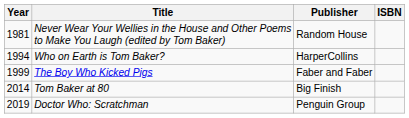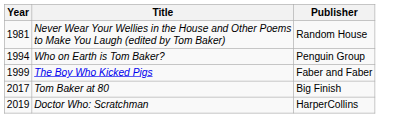 <table class="wikitable sortable">
 <tr>
 <th>Year</th>
 <th>Title</th>
 <th>Publisher</th>
-<th class="unsortable">ISBN</th>
 </tr>
 <tr>
 <td>1981</td>
 <td><em>Never Wear Your Wellies in the House and Other Poems</em><br><em>to Make You Laugh (edited by Tom Baker)</em></td>
 <td>Random House</td>
-<td></td>
 </tr>
 <tr>
 <td>1994</td>
 <td><em>Who on Earth is Tom Baker?</em></td>
-<td>HarperCollins</td>
-<td></td>
+<td>Penguin Group</td>
 </tr>
 <tr>
 <td>1999</td>
 <td><em><a href='#'>The Boy Who Kicked Pigs</a></em></td>
 <td>Faber and Faber</td>
-<td></td>
 </tr>
 <tr>
-<td>2014</td>
+<td>2017</td>
 <td><em>Tom Baker at 80</em></td>
 <td>Big Finish</td>
-<td></td>
 </tr>
 <tr>
 <td>2019</td>
 <td><em>Doctor Who: Scratchman</em></td>
-<td>Penguin Group</td>
-<td></td>
+<td>HarperCollins</td>
 </tr>
 </table>
